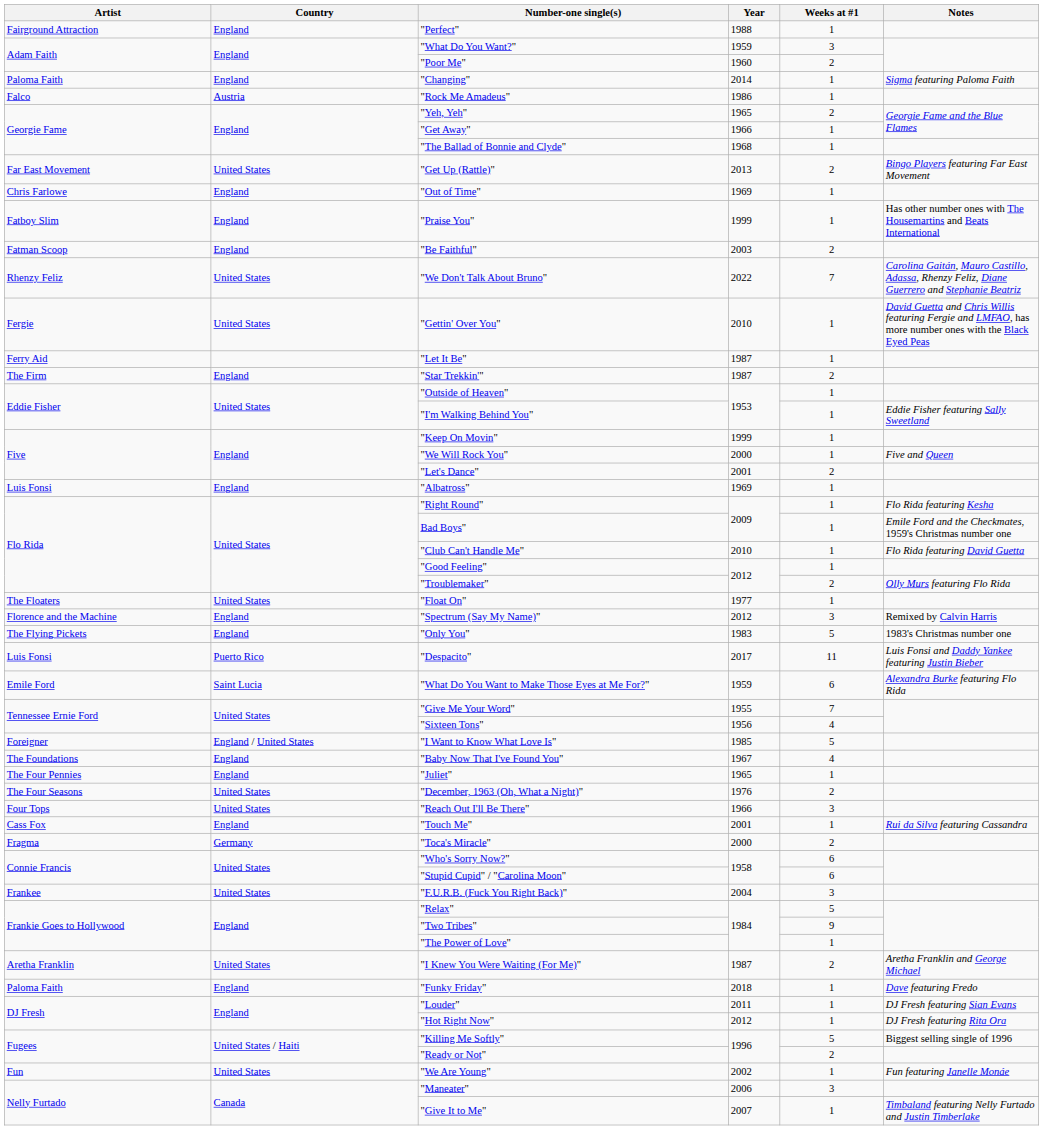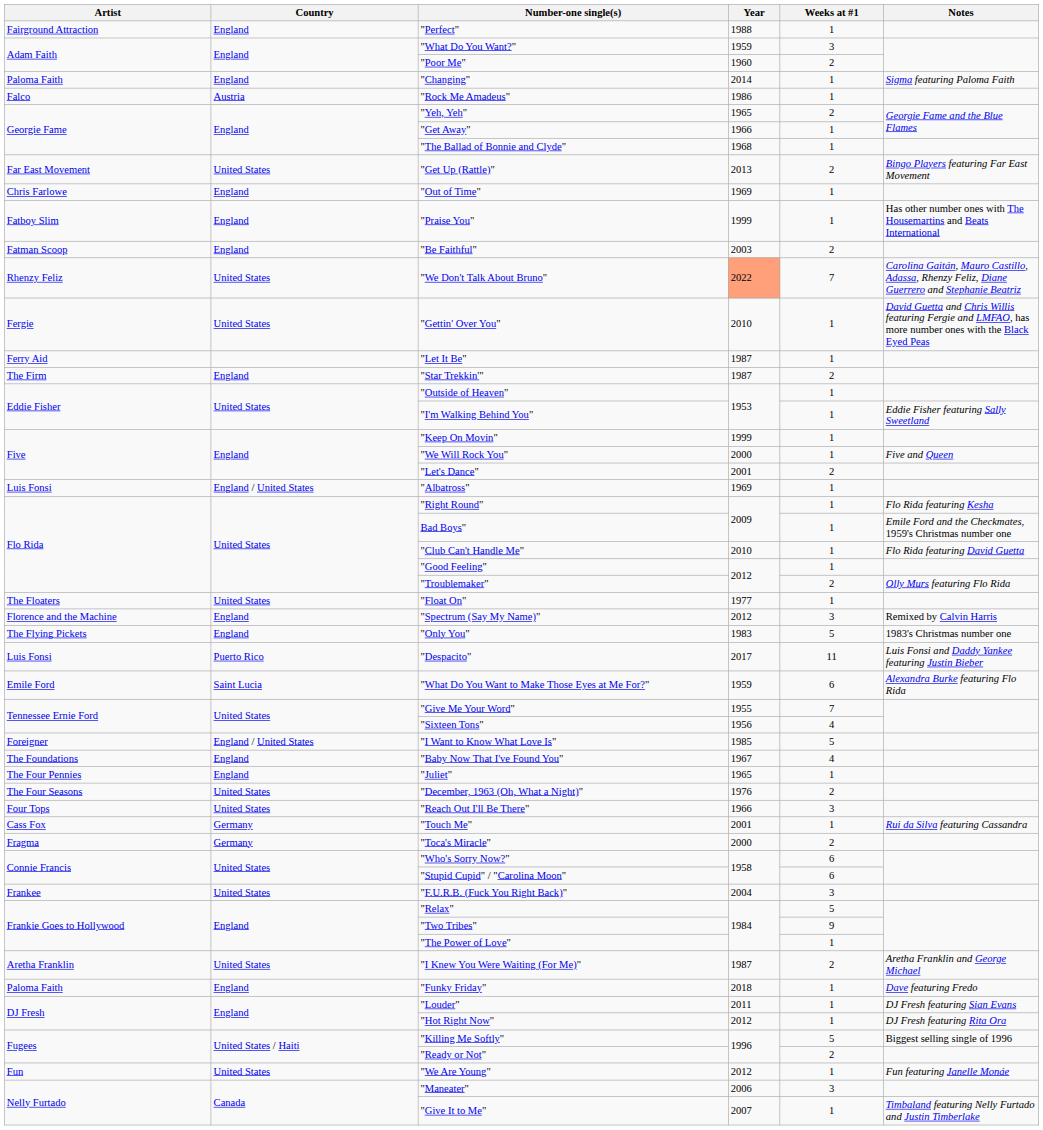 <table class="wikitable">
 <tr>
 <th width="20%">Artist</th>
 <th width="20%">Country</th>
 <th width="30%">Number-one single(s)</th>
 <th width="5%">Year</th>
 <th width="10%">Weeks at #1</th>
 <th width:"45%">Notes</th>
 </tr>
 <tr>
 <td><a href='#'>Fairground Attraction</a></td>
 <td><a href='#'>England</a></td>
 <td>"<a href='#'>Perfect</a>"</td>
 <td>1988</td>
 <td align=center>1</td>
 <td></td>
 </tr>
 <tr>
 <td rowspan="2"><a href='#'>Adam Faith</a></td>
 <td rowspan="2"><a href='#'>England</a></td>
 <td>"<a href='#'>What Do You Want?</a>"</td>
 <td>1959</td>
 <td align=center>3</td>
 <td rowspan="2"></td>
 </tr>
 <tr>
 <td>"<a href='#'>Poor Me</a>"</td>
 <td>1960</td>
 <td align=center>2</td>
 </tr>
 <tr>
 <td><a href='#'>Paloma Faith</a></td>
 <td><a href='#'>England</a></td>
 <td>"<a href='#'>Changing</a>"</td>
 <td>2014</td>
 <td align=center>1</td>
 <td><em><a href='#'>Sigma</a> featuring Paloma Faith</em></td>
 </tr>
 <tr>
 <td><a href='#'>Falco</a></td>
 <td><a href='#'>Austria</a></td>
 <td>"<a href='#'>Rock Me Amadeus</a>"</td>
 <td>1986</td>
 <td align=center>1</td>
 <td></td>
 </tr>
 <tr>
 <td rowspan="3"><a href='#'>Georgie Fame</a></td>
 <td rowspan="3"><a href='#'>England</a></td>
 <td>"<a href='#'>Yeh, Yeh</a>"</td>
 <td>1965</td>
 <td align=center>2</td>
 <td rowspan="2"><em><a href='#'>Georgie Fame and the Blue Flames</a></em></td>
 </tr>
 <tr>
 <td>"<a href='#'>Get Away</a>"</td>
 <td>1966</td>
 <td align=center>1</td>
 </tr>
 <tr>
 <td>"<a href='#'>The Ballad of Bonnie and Clyde</a>"</td>
 <td>1968</td>
 <td align=center>1</td>
 <td></td>
 </tr>
 <tr>
 <td><a href='#'>Far East Movement</a></td>
 <td><a href='#'>United States</a></td>
 <td>"<a href='#'>Get Up (Rattle)</a>"</td>
 <td>2013</td>
 <td align=center>2</td>
 <td><em><a href='#'>Bingo Players</a> featuring Far East Movement</em></td>
 </tr>
 <tr>
 <td><a href='#'>Chris Farlowe</a></td>
 <td><a href='#'>England</a></td>
 <td>"<a href='#'>Out of Time</a>"</td>
 <td>1969</td>
 <td align=center>1</td>
 <td></td>
 </tr>
 <tr>
 <td><a href='#'>Fatboy Slim</a></td>
 <td><a href='#'>England</a></td>
 <td>"<a href='#'>Praise You</a>"</td>
 <td>1999</td>
 <td align=center>1</td>
 <td>Has other number ones with <a href='#'>The Housemartins</a> and <a href='#'>Beats International</a></td>
 </tr>
 <tr>
 <td><a href='#'>Fatman Scoop</a></td>
 <td><a href='#'>England</a></td>
 <td>"<a href='#'>Be Faithful</a>"</td>
 <td>2003</td>
 <td align=center>2</td>
 <td></td>
 </tr>
 <tr>
 <td><a href='#'>Rhenzy Feliz</a></td>
 <td><a href='#'>United States</a></td>
 <td>"<a href='#'>We Don't Talk About Bruno</a>"</td>
-<td>2022</td>
+<td style="background: lightsalmon;">2022</td>
 <td align=center>7</td>
 <td><em><a href='#'>Carolina Gaitán</a>, <a href='#'>Mauro Castillo</a>, <a href='#'>Adassa</a>, Rhenzy Feliz, <a href='#'>Diane Guerrero</a> and <a href='#'>Stephanie Beatriz</a></em></td>
 </tr>
 <tr>
 <td><a href='#'>Fergie</a></td>
 <td><a href='#'>United States</a></td>
 <td>"<a href='#'>Gettin' Over You</a>"</td>
 <td>2010</td>
 <td align=center>1</td>
 <td><em><a href='#'>David Guetta</a> and <a href='#'>Chris Willis</a> featuring Fergie and <a href='#'>LMFAO</a></em>, has more number ones with the <a href='#'>Black Eyed Peas</a></td>
 </tr>
 <tr>
 <td><a href='#'>Ferry Aid</a></td>
 <td></td>
 <td>"<a href='#'>Let It Be</a>"</td>
 <td>1987</td>
 <td align=center>1</td>
 <td></td>
 </tr>
 <tr>
 <td><a href='#'>The Firm</a></td>
 <td><a href='#'>England</a></td>
 <td>"<a href='#'>Star Trekkin'</a>"</td>
 <td>1987</td>
 <td align=center>2</td>
 <td></td>
 </tr>
 <tr>
 <td rowspan="2"><a href='#'>Eddie Fisher</a></td>
 <td rowspan="2"><a href='#'>United States</a></td>
 <td>"<a href='#'>Outside of Heaven</a>"</td>
 <td rowspan="2">1953</td>
 <td align=center>1</td>
 <td></td>
 </tr>
 <tr>
 <td>"<a href='#'>I'm Walking Behind You</a>"</td>
 <td align=center>1</td>
 <td><em>Eddie Fisher featuring <a href='#'>Sally Sweetland</a></em></td>
 </tr>
 <tr>
 <td rowspan="3"><a href='#'>Five</a></td>
 <td rowspan="3"><a href='#'>England</a></td>
 <td>"<a href='#'>Keep On Movin</a>"</td>
 <td>1999</td>
 <td align=center>1</td>
 <td></td>
 </tr>
 <tr>
 <td>"<a href='#'>We Will Rock You</a>"</td>
 <td>2000</td>
 <td align=center>1</td>
 <td><em>Five and <a href='#'>Queen</a></em></td>
 </tr>
 <tr>
 <td>"<a href='#'>Let's Dance</a>"</td>
 <td>2001</td>
 <td align=center>2</td>
 <td></td>
 </tr>
 <tr>
 <td><a href='#'>Luis Fonsi</a></td>
-<td><a href='#'>England</a></td>
+<td><a href='#'>England</a> / <a href='#'>United States</a></td>
 <td>"<a href='#'>Albatross</a>"</td>
 <td>1969</td>
 <td align=center>1</td>
 <td></td>
 </tr>
 <tr>
 <td rowspan="5"><a href='#'>Flo Rida</a></td>
 <td rowspan="5"><a href='#'>United States</a></td>
 <td>"<a href='#'>Right Round</a>"</td>
 <td rowspan="2">2009</td>
 <td align=center>1</td>
 <td><em>Flo Rida featuring <a href='#'>Kesha</a></em></td>
 </tr>
 <tr>
 <td><a href='#'>Bad Boys</a>"</td>
 <td align=center>1</td>
 <td><em>Emile Ford and the Checkmates</em>, 1959's Christmas number one</td>
 </tr>
 <tr>
 <td>"<a href='#'>Club Can't Handle Me</a>"</td>
 <td>2010</td>
 <td align=center>1</td>
 <td><em>Flo Rida featuring <a href='#'>David Guetta</a></em></td>
 </tr>
 <tr>
 <td>"<a href='#'>Good Feeling</a>"</td>
 <td rowspan="2">2012</td>
 <td align=center>1</td>
 <td></td>
 </tr>
 <tr>
 <td>"<a href='#'>Troublemaker</a>"</td>
 <td align=center>2</td>
 <td><em><a href='#'>Olly Murs</a> featuring Flo Rida</em></td>
 </tr>
 <tr>
 <td><a href='#'>The Floaters</a></td>
 <td><a href='#'>United States</a></td>
 <td>"<a href='#'>Float On</a>"</td>
 <td>1977</td>
 <td align=center>1</td>
 <td></td>
 </tr>
 <tr>
 <td><a href='#'>Florence and the Machine</a></td>
 <td><a href='#'>England</a></td>
 <td>"<a href='#'>Spectrum (Say My Name)</a>"</td>
 <td>2012</td>
 <td align=center>3</td>
 <td>Remixed by <a href='#'>Calvin Harris</a></td>
 </tr>
 <tr>
 <td><a href='#'>The Flying Pickets</a></td>
 <td><a href='#'>England</a></td>
 <td>"<a href='#'>Only You</a>"</td>
 <td>1983</td>
 <td align=center>5</td>
 <td>1983's Christmas number one</td>
 </tr>
 <tr>
 <td><a href='#'>Luis Fonsi</a></td>
 <td><a href='#'>Puerto Rico</a></td>
 <td>"<a href='#'>Despacito</a>"</td>
 <td>2017</td>
 <td align=center>11</td>
 <td><em>Luis Fonsi and <a href='#'>Daddy Yankee</a> featuring <a href='#'>Justin Bieber</a></em></td>
 </tr>
 <tr>
 <td><a href='#'>Emile Ford</a></td>
 <td><a href='#'>Saint Lucia</a></td>
 <td>"<a href='#'>What Do You Want to Make Those Eyes at Me For?</a>"</td>
 <td>1959</td>
 <td align=center>6</td>
 <td><em><a href='#'>Alexandra Burke</a> featuring Flo Rida</em></td>
 </tr>
 <tr>
 <td rowspan="2"><a href='#'>Tennessee Ernie Ford</a></td>
 <td rowspan="2"><a href='#'>United States</a></td>
 <td>"<a href='#'>Give Me Your Word</a>"</td>
 <td>1955</td>
 <td align=center>7</td>
 <td rowspan="2"></td>
 </tr>
 <tr>
 <td>"<a href='#'>Sixteen Tons</a>"</td>
 <td>1956</td>
 <td align=center>4</td>
 </tr>
 <tr>
 <td><a href='#'>Foreigner</a></td>
 <td><a href='#'>England</a> / <a href='#'>United States</a></td>
 <td>"<a href='#'>I Want to Know What Love Is</a>"</td>
 <td>1985</td>
 <td align=center>5</td>
 <td></td>
 </tr>
 <tr>
 <td><a href='#'>The Foundations</a></td>
 <td><a href='#'>England</a></td>
 <td>"<a href='#'>Baby Now That I've Found You</a>"</td>
 <td>1967</td>
 <td align=center>4</td>
 <td></td>
 </tr>
 <tr>
 <td><a href='#'>The Four Pennies</a></td>
 <td><a href='#'>England</a></td>
 <td>"<a href='#'>Juliet</a>"</td>
 <td>1965</td>
 <td align=center>1</td>
 <td></td>
 </tr>
 <tr>
 <td><a href='#'>The Four Seasons</a></td>
 <td><a href='#'>United States</a></td>
 <td>"<a href='#'>December, 1963 (Oh, What a Night)</a>"</td>
 <td>1976</td>
 <td align=center>2</td>
 <td></td>
 </tr>
 <tr>
 <td><a href='#'>Four Tops</a></td>
 <td><a href='#'>United States</a></td>
 <td>"<a href='#'>Reach Out I'll Be There</a>"</td>
 <td>1966</td>
 <td align=center>3</td>
 <td></td>
 </tr>
 <tr>
 <td><a href='#'>Cass Fox</a></td>
-<td><a href='#'>England</a></td>
+<td><a href='#'>Germany</a></td>
 <td>"<a href='#'>Touch Me</a>"</td>
 <td>2001</td>
 <td align=center>1</td>
 <td><em><a href='#'>Rui da Silva</a> featuring Cassandra</em></td>
 </tr>
 <tr>
 <td><a href='#'>Fragma</a></td>
 <td><a href='#'>Germany</a></td>
 <td>"<a href='#'>Toca's Miracle</a>"</td>
 <td>2000</td>
 <td align=center>2</td>
 <td></td>
 </tr>
 <tr>
 <td rowspan="2"><a href='#'>Connie Francis</a></td>
 <td rowspan="2"><a href='#'>United States</a></td>
 <td>"<a href='#'>Who's Sorry Now?</a>"</td>
 <td rowspan="2">1958</td>
 <td align=center>6</td>
 <td rowspan="2"></td>
 </tr>
 <tr>
 <td>"<a href='#'>Stupid Cupid</a>" / "<a href='#'>Carolina Moon</a>"</td>
 <td align=center>6</td>
 </tr>
 <tr>
 <td><a href='#'>Frankee</a></td>
 <td><a href='#'>United States</a></td>
 <td>"<a href='#'>F.U.R.B. (Fuck You Right Back)</a>"</td>
 <td>2004</td>
 <td align=center>3</td>
 <td></td>
 </tr>
 <tr>
 <td rowspan="3"><a href='#'>Frankie Goes to Hollywood</a></td>
 <td rowspan="3"><a href='#'>England</a></td>
 <td>"<a href='#'>Relax</a>"</td>
 <td rowspan="3">1984</td>
 <td align=center>5</td>
 <td rowspan="3"></td>
 </tr>
 <tr>
 <td>"<a href='#'>Two Tribes</a>"</td>
 <td align=center>9</td>
 </tr>
 <tr>
 <td>"<a href='#'>The Power of Love</a>"</td>
 <td align=center>1</td>
 </tr>
 <tr>
 <td><a href='#'>Aretha Franklin</a></td>
 <td><a href='#'>United States</a></td>
 <td>"<a href='#'>I Knew You Were Waiting (For Me)</a>"</td>
 <td>1987</td>
 <td align=center>2</td>
 <td><em>Aretha Franklin and <a href='#'>George Michael</a></em></td>
 </tr>
 <tr>
 <td><a href='#'>Paloma Faith</a></td>
 <td><a href='#'>England</a></td>
 <td>"<a href='#'>Funky Friday</a>"</td>
 <td>2018</td>
 <td align=center>1</td>
 <td><em><a href='#'>Dave</a> featuring Fredo</em></td>
 </tr>
 <tr>
 <td rowspan="2"><a href='#'>DJ Fresh</a></td>
 <td rowspan="2"><a href='#'>England</a></td>
 <td>"<a href='#'>Louder</a>"</td>
 <td>2011</td>
 <td align=center>1</td>
 <td><em>DJ Fresh featuring <a href='#'>Sian Evans</a></em></td>
 </tr>
 <tr>
 <td>"<a href='#'>Hot Right Now</a>"</td>
 <td>2012</td>
 <td align=center>1</td>
 <td><em>DJ Fresh featuring <a href='#'>Rita Ora</a></em></td>
 </tr>
 <tr>
 <td rowspan="2"><a href='#'>Fugees</a></td>
 <td rowspan="2"><a href='#'>United States</a> / <a href='#'>Haiti</a></td>
 <td>"<a href='#'>Killing Me Softly</a>"</td>
 <td rowspan="2">1996</td>
 <td align=center>5</td>
 <td>Biggest selling single of 1996</td>
 </tr>
 <tr>
 <td>"<a href='#'>Ready or Not</a>"</td>
 <td align=center>2</td>
 <td></td>
 </tr>
 <tr>
 <td><a href='#'>Fun</a></td>
 <td><a href='#'>United States</a></td>
 <td>"<a href='#'>We Are Young</a>"</td>
-<td>2002</td>
+<td>2012</td>
 <td align=center>1</td>
 <td><em>Fun featuring <a href='#'>Janelle Monáe</a></em></td>
 </tr>
 <tr>
 <td rowspan="2"><a href='#'>Nelly Furtado</a></td>
 <td rowspan="2"><a href='#'>Canada</a></td>
 <td>"<a href='#'>Maneater</a>"</td>
 <td>2006</td>
 <td align=center>3</td>
 <td></td>
 </tr>
 <tr>
 <td>"<a href='#'>Give It to Me</a>"</td>
 <td>2007</td>
 <td align=center>1</td>
 <td><em><a href='#'>Timbaland</a> featuring Nelly Furtado and <a href='#'>Justin Timberlake</a></em></td>
 </tr>
 </table>
